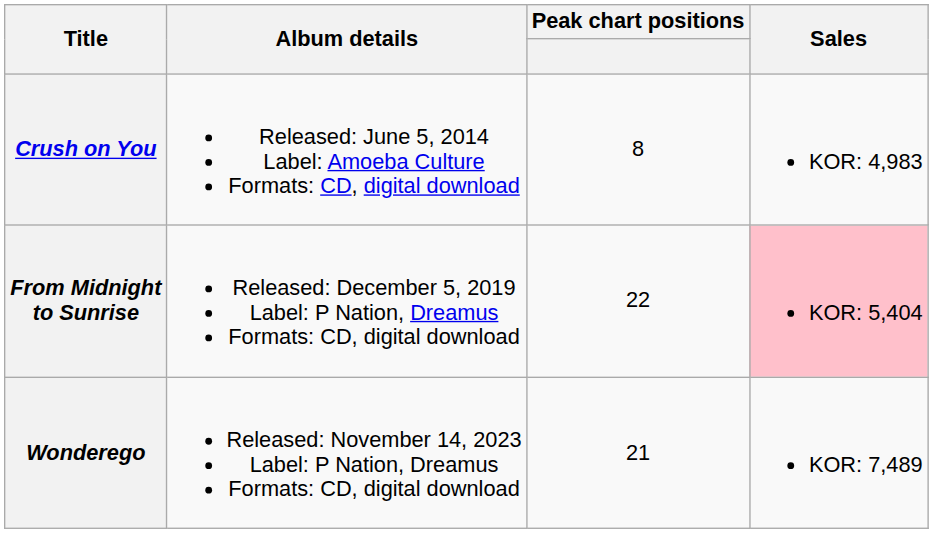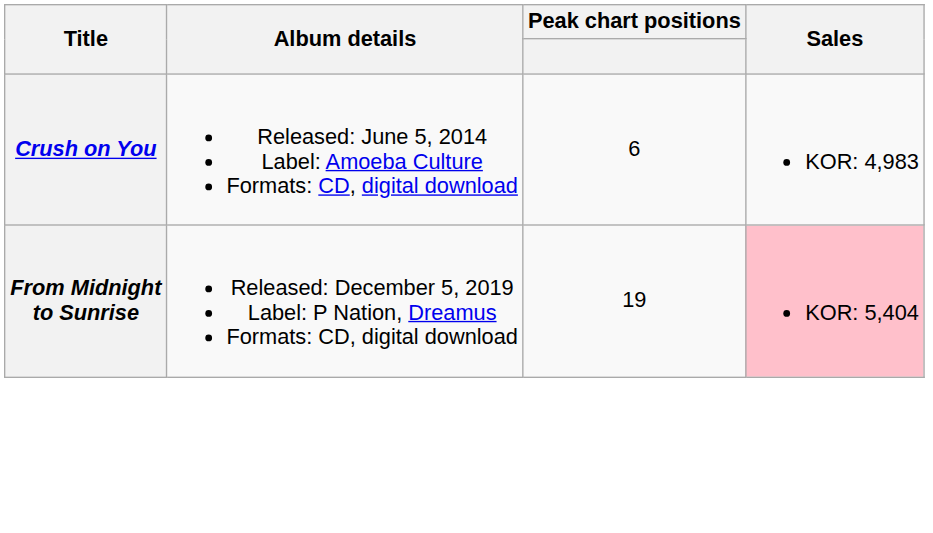 <table class="wikitable plainrowheaders" style="text-align:center">
 <tr>
 <th scope="col" rowspan="2" style="width:7em">Title</th>
 <th scope="col" rowspan="2">Album details</th>
 <th scope="col" colspan="1">Peak chart positions</th>
 <th scope="col" rowspan="2">Sales</th>
 </tr>
 <tr>
 <th><br></th>
 </tr>
 <tr>
 <th scope="row"><em><a href='#'>Crush on You</a></em></th>
 <td><br><ul><li>Released: June 5, 2014</li><li>Label: <a href='#'>Amoeba Culture</a></li><li>Formats: <a href='#'>CD</a>, <a href='#'>digital download</a></li></ul></td>
-<td>8</td>
+<td>6</td>
 <td><br><ul><li>KOR: 4,983</li></ul></td>
 </tr>
 <tr>
 <th scope="row"><em>From Midnight to Sunrise</em></th>
 <td><br><ul><li>Released: December 5, 2019</li><li>Label: P Nation, <a href='#'>Dreamus</a></li><li>Formats: CD, digital download</li></ul></td>
-<td>22</td>
+<td>19</td>
 <td style="background: pink;"><br><ul><li>KOR: 5,404</li></ul></td>
 </tr>
-<tr>
-<th scope="row"><em>Wonderego</em></th>
-<td><br><ul><li>Released: November 14, 2023</li><li>Label: P Nation, Dreamus</li><li>Formats: CD, digital download</li></ul></td>
-<td>21</td>
-<td><br><ul><li>KOR: 7,489</li></ul></td>
-</tr>
 </table>
